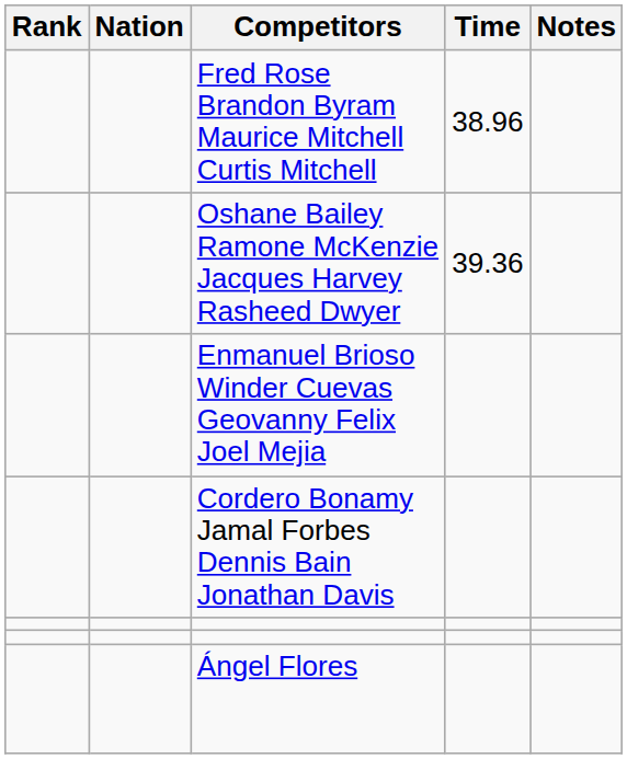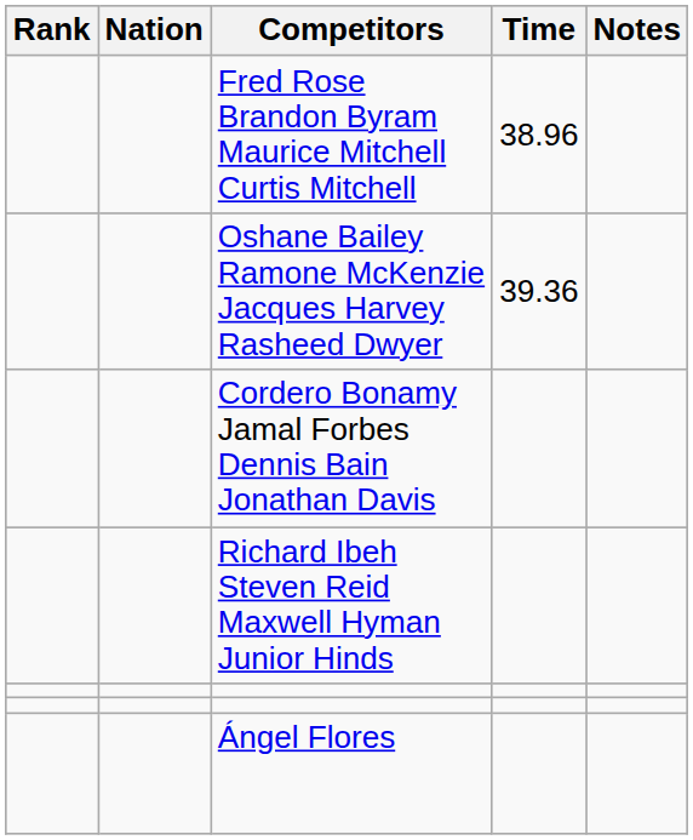 <table class="wikitable sortable" style="text-align:center">
 <tr>
 <th>Rank</th>
 <th>Nation</th>
 <th>Competitors</th>
 <th>Time</th>
 <th>Notes</th>
 </tr>
 <tr>
 <td></td>
 <td align=left></td>
 <td align=left><a href='#'>Fred Rose</a><br><a href='#'>Brandon Byram</a><br><a href='#'>Maurice Mitchell</a><br><a href='#'>Curtis Mitchell</a></td>
 <td>38.96</td>
 <td></td>
 </tr>
 <tr>
 <td></td>
 <td align=left></td>
 <td align=left><a href='#'>Oshane Bailey</a><br><a href='#'>Ramone McKenzie</a><br><a href='#'>Jacques Harvey</a><br><a href='#'>Rasheed Dwyer</a></td>
 <td>39.36</td>
 <td></td>
 </tr>
 <tr>
 <td></td>
 <td align=left></td>
-<td align=left><a href='#'>Enmanuel Brioso</a><br><a href='#'>Winder Cuevas</a><br><a href='#'>Geovanny Felix</a><br><a href='#'>Joel Mejia</a></td>
+<td align=left><a href='#'>Cordero Bonamy</a><br>Jamal Forbes<br><a href='#'>Dennis Bain</a><br><a href='#'>Jonathan Davis</a></td>
 <td></td>
 <td></td>
 </tr>
 <tr>
 <td></td>
 <td align=left></td>
-<td align=left><a href='#'>Cordero Bonamy</a><br>Jamal Forbes<br><a href='#'>Dennis Bain</a><br><a href='#'>Jonathan Davis</a></td>
+<td align=left><a href='#'>Richard Ibeh</a><br><a href='#'>Steven Reid</a><br><a href='#'>Maxwell Hyman</a><br><a href='#'>Junior Hinds</a></td>
 <td></td>
 <td></td>
 </tr>
 <tr>
 <td></td>
 <td align=left></td>
 <td align=left></td>
 <td></td>
 <td></td>
 </tr>
 <tr>
 <td></td>
 <td align=left></td>
 <td align=left></td>
 <td></td>
 <td></td>
 </tr>
 <tr>
 <td></td>
 <td align=left></td>
 <td align=left><a href='#'>Ángel Flores</a><br><br><br></td>
 <td></td>
 <td></td>
 </tr>
 </table>
